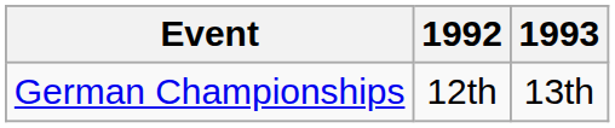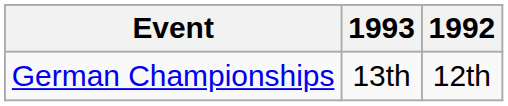 <table class="wikitable" style="text-align:center">
 <tr>
 <th>Event</th>
+<th>1993</th>
 <th>1992</th>
-<th>1993</th>
 </tr>
 <tr>
 <td align=left><a href='#'>German Championships</a></td>
+<td>13th</td>
 <td>12th</td>
-<td>13th</td>
 </tr>
 </table>
